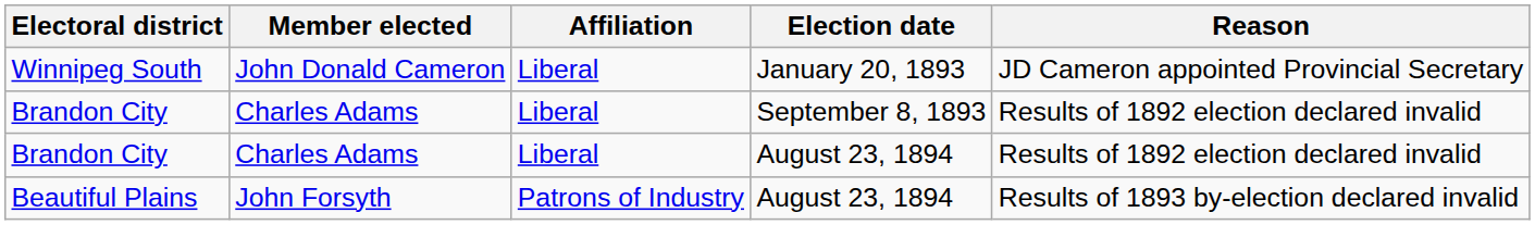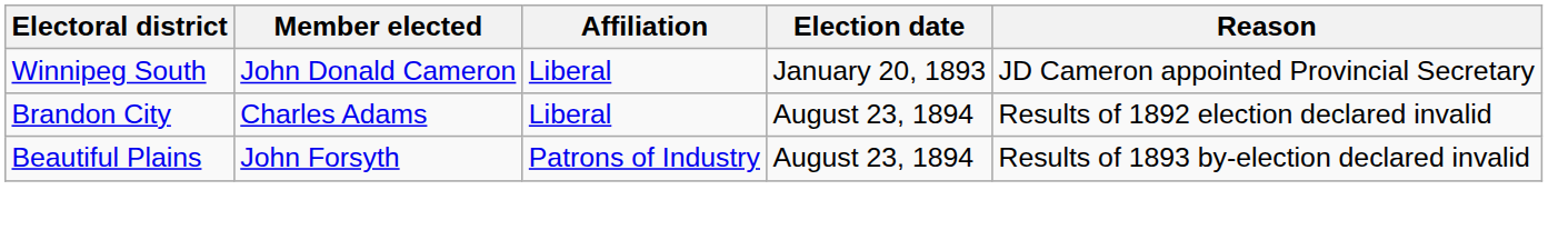 <table class="wikitable sortable">
 <tr>
 <th>Electoral district</th>
 <th>Member elected</th>
 <th>Affiliation</th>
 <th>Election date</th>
 <th>Reason</th>
 </tr>
 <tr>
 <td><a href='#'>Winnipeg South</a></td>
 <td><a href='#'>John Donald Cameron</a></td>
 <td><a href='#'>Liberal</a></td>
 <td>January 20, 1893</td>
 <td>JD Cameron appointed Provincial Secretary</td>
 </tr>
 <tr>
 <td><a href='#'>Brandon City</a></td>
 <td><a href='#'>Charles Adams</a></td>
 <td><a href='#'>Liberal</a></td>
-<td>September 8, 1893</td>
-<td>Results of 1892 election declared invalid</td>
-</tr>
-<tr>
-<td><a href='#'>Brandon City</a></td>
-<td><a href='#'>Charles Adams</a></td>
-<td><a href='#'>Liberal</a></td>
 <td>August 23, 1894</td>
 <td>Results of 1892 election declared invalid</td>
 </tr>
 <tr>
 <td><a href='#'>Beautiful Plains</a></td>
 <td><a href='#'>John Forsyth</a></td>
 <td><a href='#'>Patrons of Industry</a></td>
 <td>August 23, 1894</td>
 <td>Results of 1893 by-election declared invalid</td>
 </tr>
 </table>
